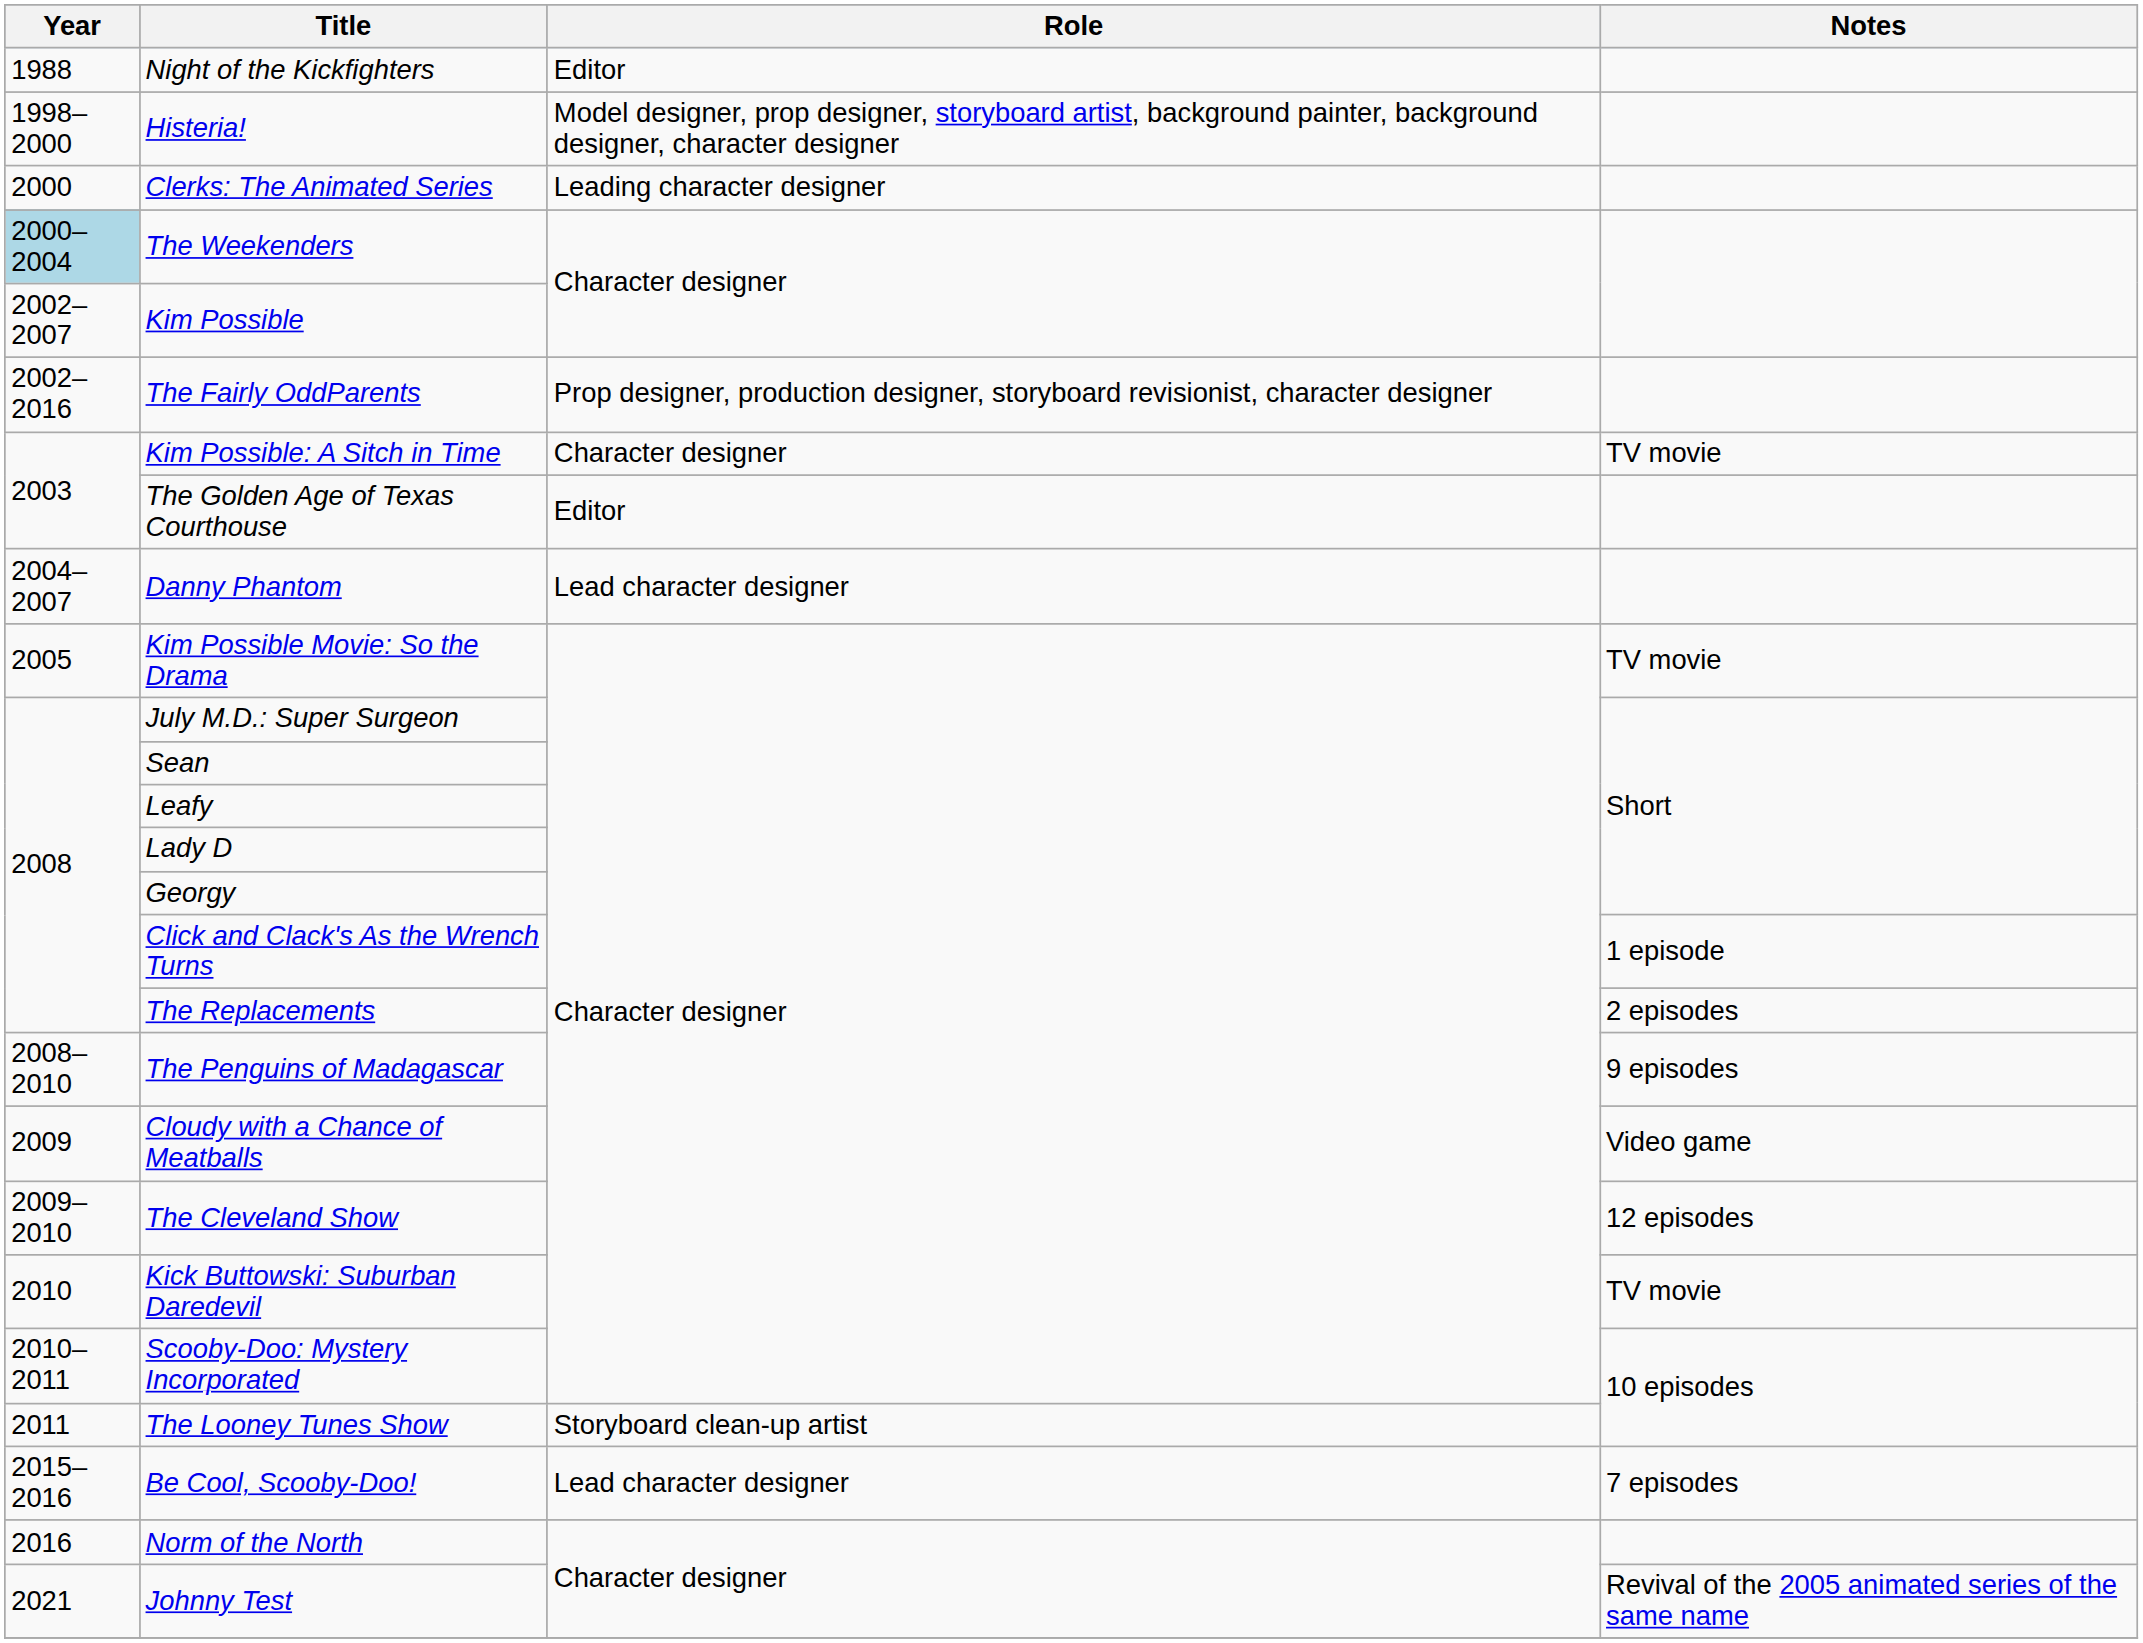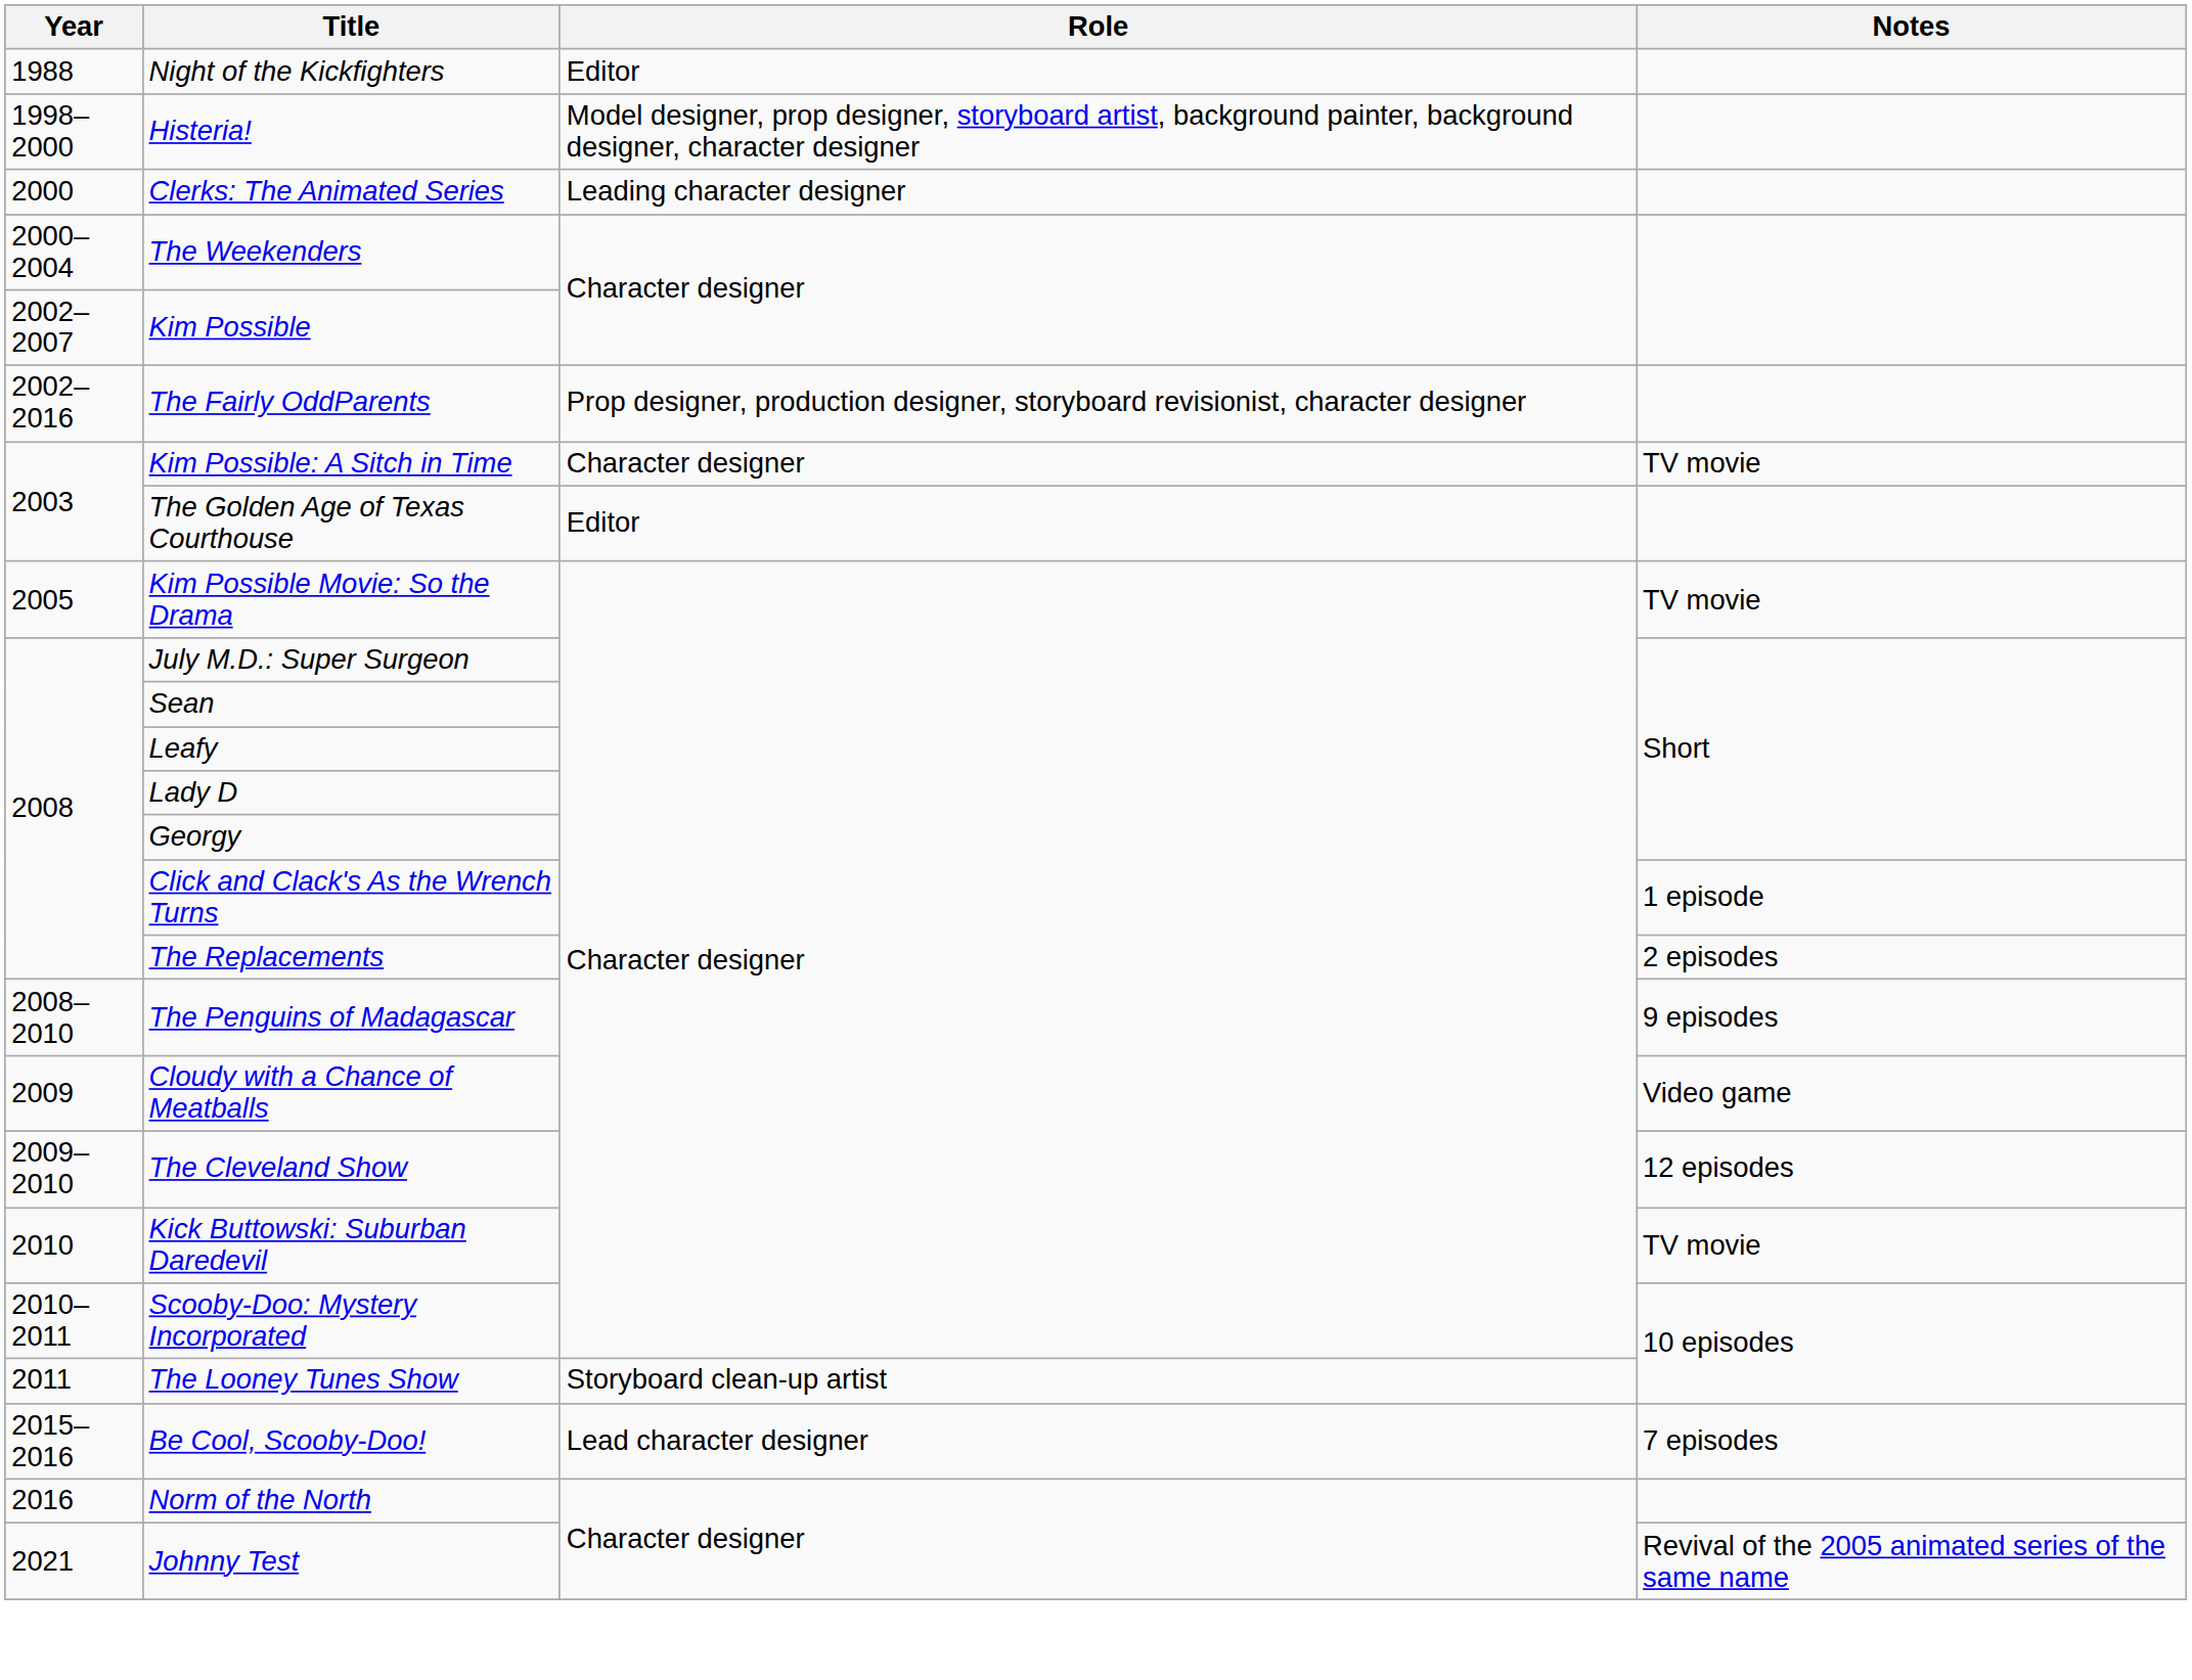 <table class="wikitable">
 <tr style="background:#b0c4de; text-align:center;">
 <th>Year</th>
 <th>Title</th>
 <th>Role</th>
 <th>Notes</th>
 </tr>
 <tr>
 <td>1988</td>
 <td><em>Night of the Kickfighters</em></td>
 <td>Editor</td>
 <td></td>
 </tr>
 <tr>
 <td>1998–2000</td>
 <td><em><a href='#'>Histeria!</a></em></td>
 <td>Model designer, prop designer, <a href='#'>storyboard artist</a>, background painter, background designer, character designer</td>
 <td></td>
 </tr>
 <tr>
 <td>2000</td>
 <td><em><a href='#'>Clerks: The Animated Series</a></em></td>
 <td>Leading character designer</td>
 <td></td>
 </tr>
 <tr>
-<td style="background: lightblue;">2000–2004</td>
+<td>2000–2004</td>
 <td><em><a href='#'>The Weekenders</a></em></td>
 <td rowspan="2">Character designer</td>
 <td rowspan="2"></td>
 </tr>
 <tr>
 <td>2002–2007</td>
 <td><em><a href='#'>Kim Possible</a></em></td>
 </tr>
 <tr>
 <td>2002–2016</td>
 <td><em><a href='#'>The Fairly OddParents</a></em></td>
 <td>Prop designer, production designer, storyboard revisionist, character designer</td>
 <td></td>
 </tr>
 <tr>
 <td rowspan="2">2003</td>
 <td><em><a href='#'>Kim Possible: A Sitch in Time</a></em></td>
 <td>Character designer</td>
 <td>TV movie</td>
 </tr>
 <tr>
 <td><em>The Golden Age of Texas Courthouse</em></td>
 <td>Editor</td>
-<td></td>
-</tr>
-<tr>
-<td>2004–2007</td>
-<td><em><a href='#'>Danny Phantom</a></em></td>
-<td>Lead character designer</td>
 <td></td>
 </tr>
 <tr>
 <td>2005</td>
 <td><em><a href='#'>Kim Possible Movie: So the Drama</a></em></td>
 <td rowspan="13">Character designer</td>
 <td>TV movie</td>
 </tr>
 <tr>
 <td rowspan="7">2008</td>
 <td><em>July M.D.: Super Surgeon</em></td>
 <td rowspan="5">Short</td>
 </tr>
 <tr>
 <td><em>Sean</em></td>
 </tr>
 <tr>
 <td><em>Leafy</em></td>
 </tr>
 <tr>
 <td><em>Lady D</em></td>
 </tr>
 <tr>
 <td><em>Georgy</em></td>
 </tr>
 <tr>
 <td><em><a href='#'>Click and Clack's As the Wrench Turns</a></em></td>
 <td>1 episode</td>
 </tr>
 <tr>
 <td><em><a href='#'>The Replacements</a></em></td>
 <td>2 episodes</td>
 </tr>
 <tr>
 <td>2008–2010</td>
 <td><em><a href='#'>The Penguins of Madagascar</a></em></td>
 <td>9 episodes</td>
 </tr>
 <tr>
 <td>2009</td>
 <td><em><a href='#'>Cloudy with a Chance of Meatballs</a></em></td>
 <td>Video game</td>
 </tr>
 <tr>
 <td>2009–2010</td>
 <td><em><a href='#'>The Cleveland Show</a></em></td>
 <td>12 episodes</td>
 </tr>
 <tr>
 <td>2010</td>
 <td><em><a href='#'>Kick Buttowski: Suburban Daredevil</a></em></td>
 <td>TV movie</td>
 </tr>
 <tr>
 <td>2010–2011</td>
 <td><em><a href='#'>Scooby-Doo: Mystery Incorporated</a></em></td>
 <td rowspan="2">10 episodes</td>
 </tr>
 <tr>
 <td>2011</td>
 <td><em><a href='#'>The Looney Tunes Show</a></em></td>
 <td>Storyboard clean-up artist</td>
 </tr>
 <tr>
 <td>2015–2016</td>
 <td><em><a href='#'>Be Cool, Scooby-Doo!</a></em></td>
 <td>Lead character designer</td>
 <td>7 episodes</td>
 </tr>
 <tr>
 <td>2016</td>
 <td><em><a href='#'>Norm of the North</a></em></td>
 <td rowspan="2">Character designer</td>
 <td></td>
 </tr>
 <tr>
 <td>2021</td>
 <td><em><a href='#'>Johnny Test</a></em></td>
 <td>Revival of the <a href='#'>2005 animated series of the same name</a></td>
 </tr>
 <tr>
 </tr>
 </table>
